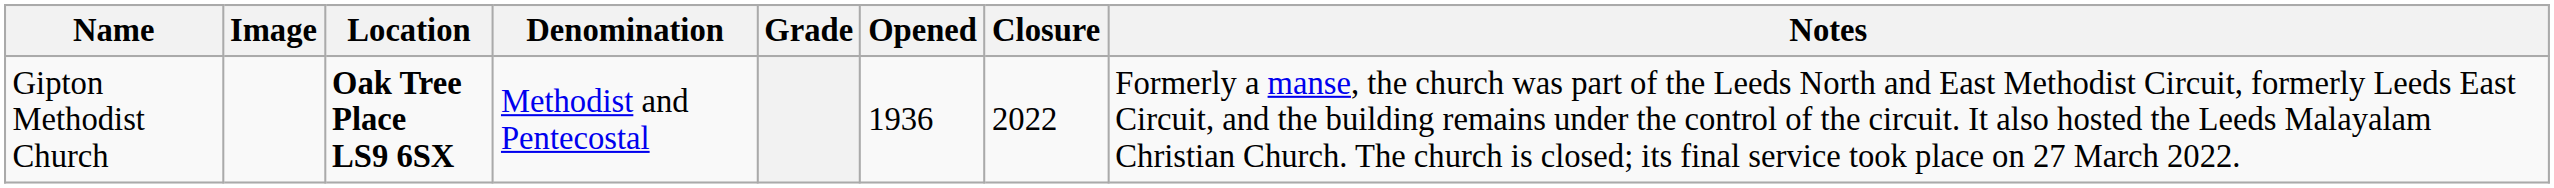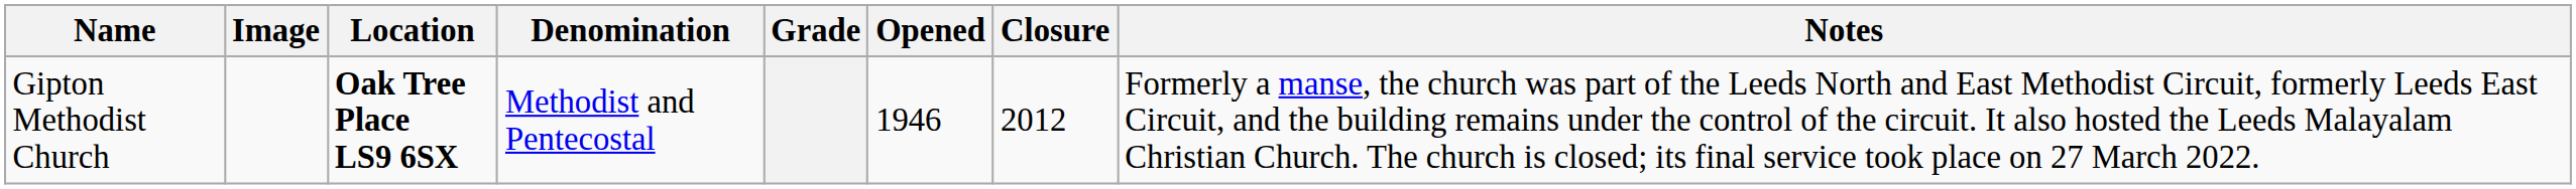 <table class="wikitable sortable">
 <tr>
 <th>Name</th>
 <th class="unsortable">Image</th>
 <th>Location</th>
 <th>Denomination</th>
 <th>Grade</th>
 <th>Opened</th>
 <th>Closure</th>
 <th class="unsortable">Notes</th>
 </tr>
 <tr>
 <td>Gipton Methodist Church </td>
 <td></td>
 <td><strong>Oak Tree Place<br>LS9 6SX</strong></td>
 <td><a href='#'>Methodist</a> and <a href='#'>Pentecostal</a></td>
 <th></th>
-<td>1936</td>
-<td>2022</td>
+<td>1946</td>
+<td>2012</td>
 <td>Formerly a <a href='#'>manse</a>, the church was part of the Leeds North and East Methodist Circuit, formerly Leeds East Circuit, and the building remains under the control of the circuit. It also hosted the Leeds Malayalam Christian Church. The church is closed; its final service took place on 27 March 2022.</td>
 </tr>
 </table>
